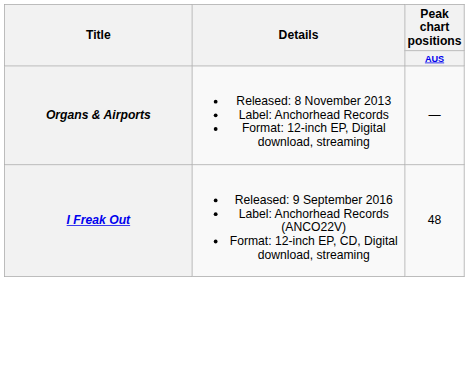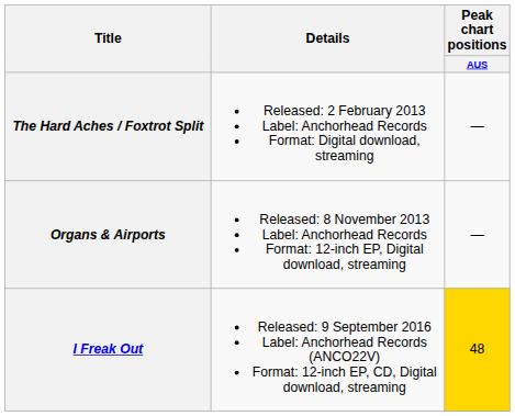 <table class="wikitable plainrowheaders" style="text-align:center;">
 <tr>
 <th scope="col" rowspan="2" style="width:15em;">Title</th>
 <th scope="col" rowspan="2" style="width:17em;">Details</th>
 <th scope="col" colspan="1">Peak chart positions</th>
 </tr>
 <tr>
 <th style="width:3em;font-size:75%"><a href='#'>AUS</a><br></th>
 </tr>
 <tr>
+<th scope="row"><em>The Hard Aches / Foxtrot Split</em><br></th>
+<td><br><ul><li>Released: 2 February 2013</li><li>Label: Anchorhead Records</li><li>Format: Digital download, streaming</li></ul></td>
+<td align="center">—</td>
+</tr>
+<tr>
 <th scope="row"><em>Organs & Airports</em></th>
 <td><br><ul><li>Released: 8 November 2013 </li><li>Label: Anchorhead Records</li><li>Format: 12-inch EP, Digital download, streaming</li></ul></td>
 <td align="center">—</td>
 </tr>
 <tr>
 <th scope="row"><a href='#'><em>I Freak Out</em></a></th>
 <td><br><ul><li>Released: 9 September 2016 </li><li>Label: Anchorhead Records (ANCO22V)</li><li>Format: 12-inch EP, CD, Digital download, streaming</li></ul></td>
-<td>48</td>
+<td style="background: gold;">48</td>
 </tr>
 </table>
